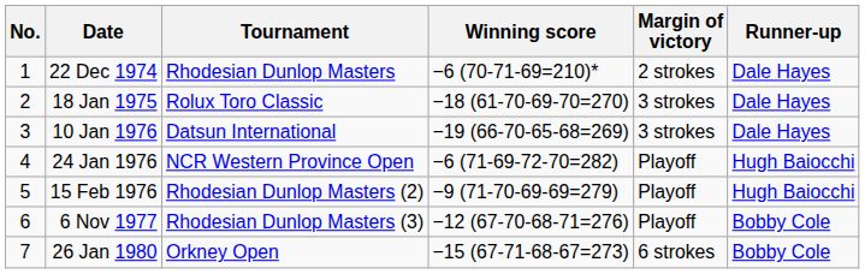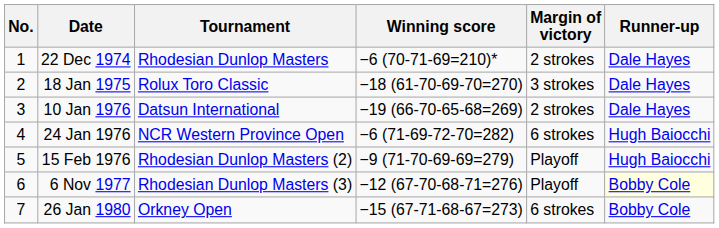 <table class="wikitable" style="font-size:95%;">
 <tr>
 <th>No.</th>
 <th>Date</th>
 <th>Tournament</th>
 <th>Winning score</th>
 <th>Margin of<br>victory</th>
 <th>Runner-up</th>
 </tr>
 <tr>
 <td align=center>1</td>
 <td align=right>22 Dec <a href='#'>1974</a></td>
 <td><a href='#'>Rhodesian Dunlop Masters</a></td>
 <td>−6 (70-71-69=210)*</td>
 <td>2 strokes</td>
 <td> <a href='#'>Dale Hayes</a></td>
 </tr>
 <tr>
 <td align=center>2</td>
 <td align=right>18 Jan <a href='#'>1975</a></td>
 <td><a href='#'>Rolux Toro Classic</a></td>
 <td>−18 (61-70-69-70=270)</td>
 <td>3 strokes</td>
 <td> <a href='#'>Dale Hayes</a></td>
 </tr>
 <tr>
 <td align=center>3</td>
 <td align=right>10 Jan <a href='#'>1976</a></td>
 <td><a href='#'>Datsun International</a></td>
 <td>−19 (66-70-65-68=269)</td>
-<td>3 strokes</td>
+<td>2 strokes</td>
 <td> <a href='#'>Dale Hayes</a></td>
 </tr>
 <tr>
 <td align=center>4</td>
 <td align=right>24 Jan 1976</td>
 <td><a href='#'>NCR Western Province Open</a></td>
 <td>−6 (71-69-72-70=282)</td>
-<td>Playoff</td>
+<td>6 strokes</td>
 <td> <a href='#'>Hugh Baiocchi</a></td>
 </tr>
 <tr>
 <td align=center>5</td>
 <td align=right>15 Feb 1976</td>
 <td><a href='#'>Rhodesian Dunlop Masters</a> (2)</td>
 <td>−9 (71-70-69-69=279)</td>
 <td>Playoff</td>
 <td> <a href='#'>Hugh Baiocchi</a></td>
 </tr>
 <tr>
 <td align=center>6</td>
 <td align=right>6 Nov <a href='#'>1977</a></td>
 <td><a href='#'>Rhodesian Dunlop Masters</a> (3)</td>
 <td>−12 (67-70-68-71=276)</td>
 <td>Playoff</td>
-<td> <a href='#'>Bobby Cole</a></td>
+<td style="background: lightyellow;"> <a href='#'>Bobby Cole</a></td>
 </tr>
 <tr>
 <td align=center>7</td>
 <td align=right>26 Jan <a href='#'>1980</a></td>
 <td><a href='#'>Orkney Open</a></td>
 <td>−15 (67-71-68-67=273)</td>
 <td>6 strokes</td>
 <td> <a href='#'>Bobby Cole</a></td>
 </tr>
 </table>
